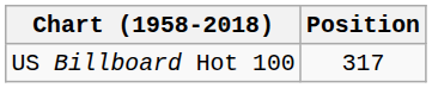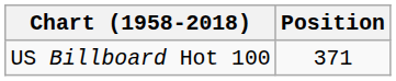 <table class="wikitable plainrowheaders">
 <tr>
 <th>Chart (1958-2018)</th>
 <th>Position</th>
 </tr>
 <tr>
 <td>US <em>Billboard</em> Hot 100</td>
-<td style="text-align:center;">317</td>
+<td style="text-align:center;">371</td>
 </tr>
 </table>
